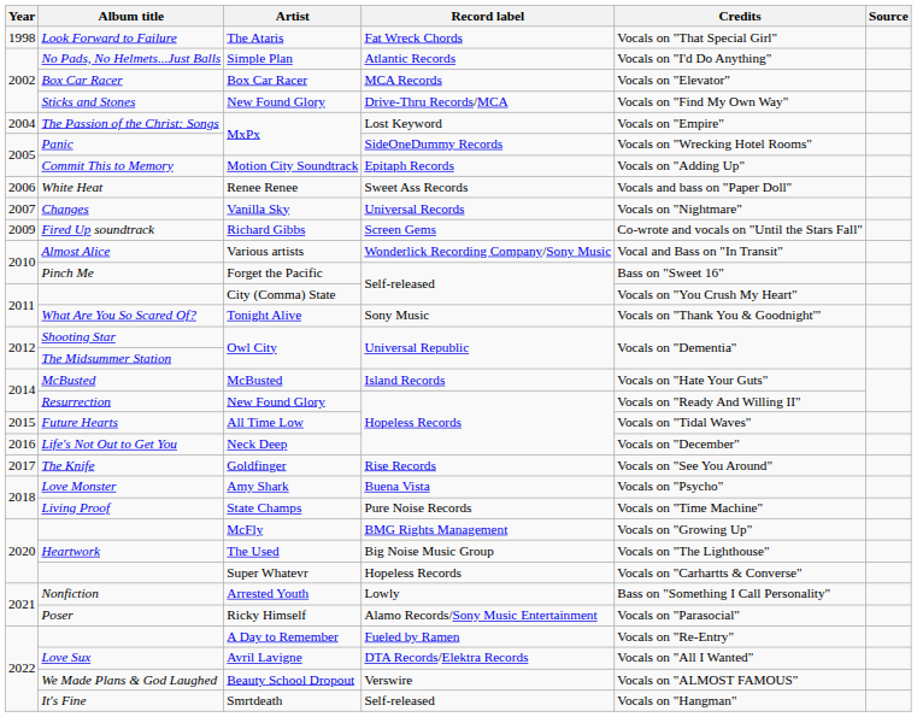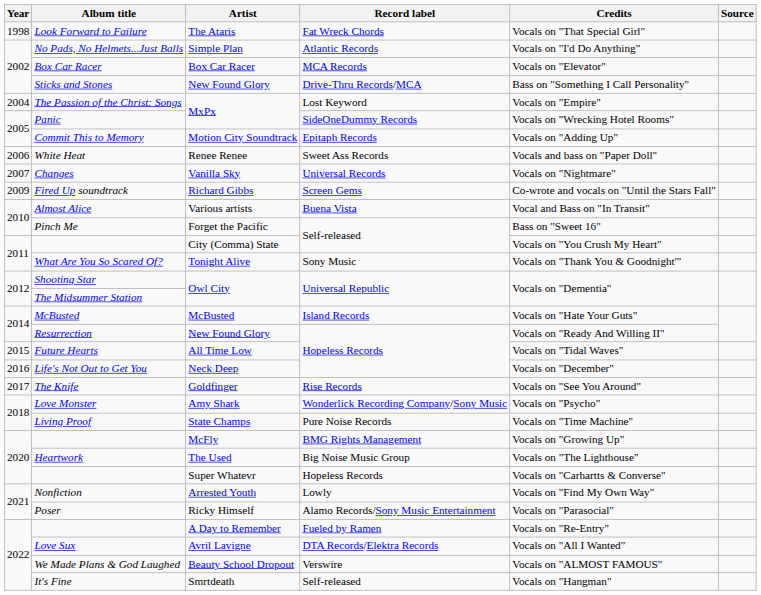 <table class="wikitable">
 <tr>
 <th>Year</th>
 <th>Album title</th>
 <th>Artist</th>
 <th>Record label</th>
 <th>Credits</th>
 <th>Source</th>
 </tr>
 <tr>
 <td>1998</td>
 <td><em><a href='#'>Look Forward to Failure</a></em></td>
 <td><a href='#'>The Ataris</a></td>
 <td><a href='#'>Fat Wreck Chords</a></td>
 <td>Vocals on "That Special Girl"</td>
 <td></td>
 </tr>
 <tr>
 <td rowspan="3">2002</td>
 <td><em><a href='#'>No Pads, No Helmets...Just Balls</a></em></td>
 <td><a href='#'>Simple Plan</a></td>
 <td><a href='#'>Atlantic Records</a></td>
 <td>Vocals on "I'd Do Anything"</td>
 <td></td>
 </tr>
 <tr>
 <td><em><a href='#'>Box Car Racer</a></em></td>
 <td><a href='#'>Box Car Racer</a></td>
 <td><a href='#'>MCA Records</a></td>
 <td>Vocals on "Elevator"</td>
 <td></td>
 </tr>
 <tr>
 <td><em><a href='#'>Sticks and Stones</a></em></td>
 <td><a href='#'>New Found Glory</a></td>
 <td><a href='#'>Drive-Thru Records</a>/<a href='#'>MCA</a></td>
-<td>Vocals on "Find My Own Way"</td>
+<td>Bass on "Something I Call Personality"</td>
 <td></td>
 </tr>
 <tr>
 <td>2004</td>
 <td><em><a href='#'>The Passion of the Christ: Songs</a></em></td>
 <td rowspan="2"><a href='#'>MxPx</a></td>
 <td>Lost Keyword</td>
 <td>Vocals on "Empire"</td>
 <td></td>
 </tr>
 <tr>
 <td rowspan="2">2005</td>
 <td><em><a href='#'>Panic</a></em></td>
 <td><a href='#'>SideOneDummy Records</a></td>
 <td>Vocals on "Wrecking Hotel Rooms"</td>
 <td></td>
 </tr>
 <tr>
 <td><em><a href='#'>Commit This to Memory</a></em></td>
 <td><a href='#'>Motion City Soundtrack</a></td>
 <td><a href='#'>Epitaph Records</a></td>
 <td>Vocals on "Adding Up"</td>
 </tr>
 <tr>
 <td>2006</td>
 <td><em>White Heat</em></td>
 <td>Renee Renee</td>
 <td>Sweet Ass Records</td>
 <td>Vocals and bass on "Paper Doll"</td>
 <td></td>
 </tr>
 <tr>
 <td>2007</td>
 <td><em><a href='#'>Changes</a></em></td>
 <td><a href='#'>Vanilla Sky</a></td>
 <td><a href='#'>Universal Records</a></td>
 <td>Vocals on "Nightmare"</td>
 <td></td>
 </tr>
 <tr>
 <td>2009</td>
 <td><em><a href='#'>Fired Up</a> soundtrack</em></td>
 <td><a href='#'>Richard Gibbs</a></td>
 <td><a href='#'>Screen Gems</a></td>
 <td>Co-wrote and vocals on "Until the Stars Fall"</td>
 <td></td>
 </tr>
 <tr>
 <td rowspan="2">2010</td>
 <td><em><a href='#'>Almost Alice</a></em></td>
 <td>Various artists</td>
-<td><a href='#'>Wonderlick Recording Company</a>/<a href='#'>Sony Music</a></td>
+<td><a href='#'>Buena Vista</a></td>
 <td>Vocal and Bass on "In Transit"</td>
 <td></td>
 </tr>
 <tr>
 <td><em>Pinch Me</em></td>
 <td>Forget the Pacific</td>
 <td rowspan="2">Self-released</td>
 <td>Bass on "Sweet 16"</td>
 </tr>
 <tr>
 <td rowspan="2">2011</td>
 <td></td>
 <td>City (Comma) State</td>
 <td>Vocals on "You Crush My Heart"</td>
 <td></td>
 </tr>
 <tr>
 <td><em><a href='#'>What Are You So Scared Of?</a></em></td>
 <td><a href='#'>Tonight Alive</a></td>
 <td>Sony Music</td>
 <td>Vocals on "Thank You & Goodnight'"</td>
 </tr>
 <tr>
 <td rowspan="2">2012</td>
 <td><em><a href='#'>Shooting Star</a></em></td>
 <td rowspan="2"><a href='#'>Owl City</a></td>
 <td rowspan="2"><a href='#'>Universal Republic</a></td>
 <td rowspan="2">Vocals on "Dementia"</td>
 <td rowspan="2"></td>
 </tr>
 <tr>
 <td><em><a href='#'>The Midsummer Station</a></em></td>
 </tr>
 <tr>
 <td rowspan="2">2014</td>
 <td><em><a href='#'>McBusted</a></em></td>
 <td><a href='#'>McBusted</a></td>
 <td><a href='#'>Island Records</a></td>
 <td>Vocals on "Hate Your Guts"</td>
 </tr>
 <tr>
 <td><em><a href='#'>Resurrection</a></em></td>
 <td><a href='#'>New Found Glory</a></td>
 <td rowspan="3"><a href='#'>Hopeless Records</a></td>
 <td>Vocals on "Ready And Willing II"</td>
 </tr>
 <tr>
 <td>2015</td>
 <td><em><a href='#'>Future Hearts</a></em></td>
 <td><a href='#'>All Time Low</a></td>
 <td>Vocals on "Tidal Waves"</td>
 <td></td>
 </tr>
 <tr>
 <td>2016</td>
 <td><em><a href='#'>Life's Not Out to Get You</a></em></td>
 <td><a href='#'>Neck Deep</a></td>
 <td>Vocals on "December"</td>
 <td></td>
 </tr>
 <tr>
 <td>2017</td>
 <td><em><a href='#'>The Knife</a></em></td>
 <td><a href='#'>Goldfinger</a></td>
 <td><a href='#'>Rise Records</a></td>
 <td>Vocals on "See You Around"</td>
 <td></td>
 </tr>
 <tr>
 <td rowspan="2">2018</td>
 <td><em><a href='#'>Love Monster</a></em></td>
 <td><a href='#'>Amy Shark</a></td>
-<td><a href='#'>Buena Vista</a></td>
+<td><a href='#'>Wonderlick Recording Company</a>/<a href='#'>Sony Music</a></td>
 <td>Vocals on "Psycho"</td>
 <td></td>
 </tr>
 <tr>
 <td><em><a href='#'>Living Proof</a></em></td>
 <td><a href='#'>State Champs</a></td>
 <td>Pure Noise Records</td>
 <td>Vocals on "Time Machine"</td>
 <td></td>
 </tr>
 <tr>
 <td rowspan="3">2020</td>
 <td></td>
 <td><a href='#'>McFly</a></td>
 <td><a href='#'>BMG Rights Management</a></td>
 <td>Vocals on "Growing Up"</td>
 <td></td>
 </tr>
 <tr>
 <td><em><a href='#'>Heartwork</a></em></td>
 <td><a href='#'>The Used</a></td>
 <td>Big Noise Music Group</td>
 <td>Vocals on "The Lighthouse"</td>
 <td></td>
 </tr>
 <tr>
 <td></td>
 <td>Super Whatevr</td>
 <td>Hopeless Records</td>
 <td>Vocals on "Carhartts & Converse"</td>
 <td></td>
 </tr>
 <tr>
 <td rowspan="2">2021</td>
 <td><em>Nonfiction</em></td>
 <td><a href='#'>Arrested Youth</a></td>
 <td>Lowly</td>
-<td>Bass on "Something I Call Personality"</td>
+<td>Vocals on "Find My Own Way"</td>
 <td></td>
 </tr>
 <tr>
 <td><em>Poser</em></td>
 <td>Ricky Himself</td>
 <td>Alamo Records/<a href='#'>Sony Music Entertainment</a></td>
 <td>Vocals on "Parasocial"</td>
 <td></td>
 </tr>
 <tr>
 <td rowspan="4">2022</td>
 <td></td>
 <td><a href='#'>A Day to Remember</a></td>
 <td><a href='#'>Fueled by Ramen</a></td>
 <td>Vocals on "Re-Entry"</td>
 <td></td>
 </tr>
 <tr>
 <td><em><a href='#'>Love Sux</a></em></td>
 <td><a href='#'>Avril Lavigne</a></td>
 <td><a href='#'>DTA Records</a>/<a href='#'>Elektra Records</a></td>
 <td>Vocals on "All I Wanted"</td>
 <td></td>
 </tr>
 <tr>
 <td><em>We Made Plans & God Laughed</em></td>
 <td><a href='#'>Beauty School Dropout</a></td>
 <td>Verswire</td>
 <td>Vocals on "ALMOST FAMOUS"</td>
 <td></td>
 </tr>
 <tr>
 <td><em>It's Fine</em></td>
 <td>Smrtdeath</td>
 <td>Self-released</td>
 <td>Vocals on "Hangman"</td>
 <td></td>
 </tr>
 </table>
